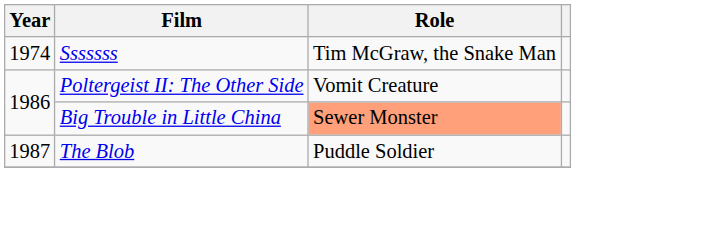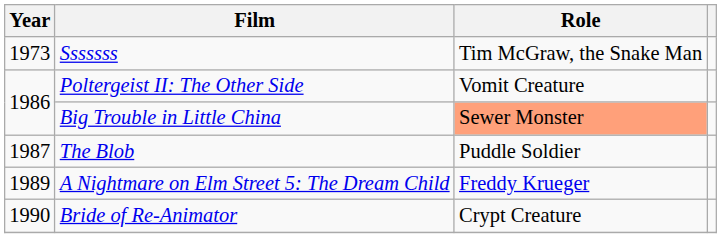 <table class="wikitable sortable">
 <tr>
 <th>Year</th>
 <th>Film</th>
 <th>Role</th>
 <th class=unsortable></th>
 </tr>
 <tr>
-<td>1974</td>
+<td>1973</td>
 <td><em><a href='#'>Sssssss</a></em></td>
 <td>Tim McGraw, the Snake Man</td>
 <td></td>
 </tr>
 <tr>
 <td rowspan=2>1986</td>
 <td><em><a href='#'>Poltergeist II: The Other Side</a></em></td>
 <td>Vomit Creature</td>
 <td></td>
 </tr>
 <tr>
 <td><em><a href='#'>Big Trouble in Little China</a></em></td>
 <td style="background: lightsalmon;">Sewer Monster</td>
 <td></td>
 </tr>
 <tr>
 <td>1987</td>
 <td><em><a href='#'>The Blob</a></em></td>
 <td>Puddle Soldier</td>
 <td></td>
 </tr>
 <tr>
+<td>1989</td>
+<td><em><a href='#'>A Nightmare on Elm Street 5: The Dream Child</a></em></td>
+<td><a href='#'>Freddy Krueger</a></td>
+<td></td>
+</tr>
+<tr>
+<td>1990</td>
+<td><em><a href='#'>Bride of Re-Animator</a></em></td>
+<td>Crypt Creature</td>
+<td></td>
+</tr>
+<tr>
 </tr>
 </table>
